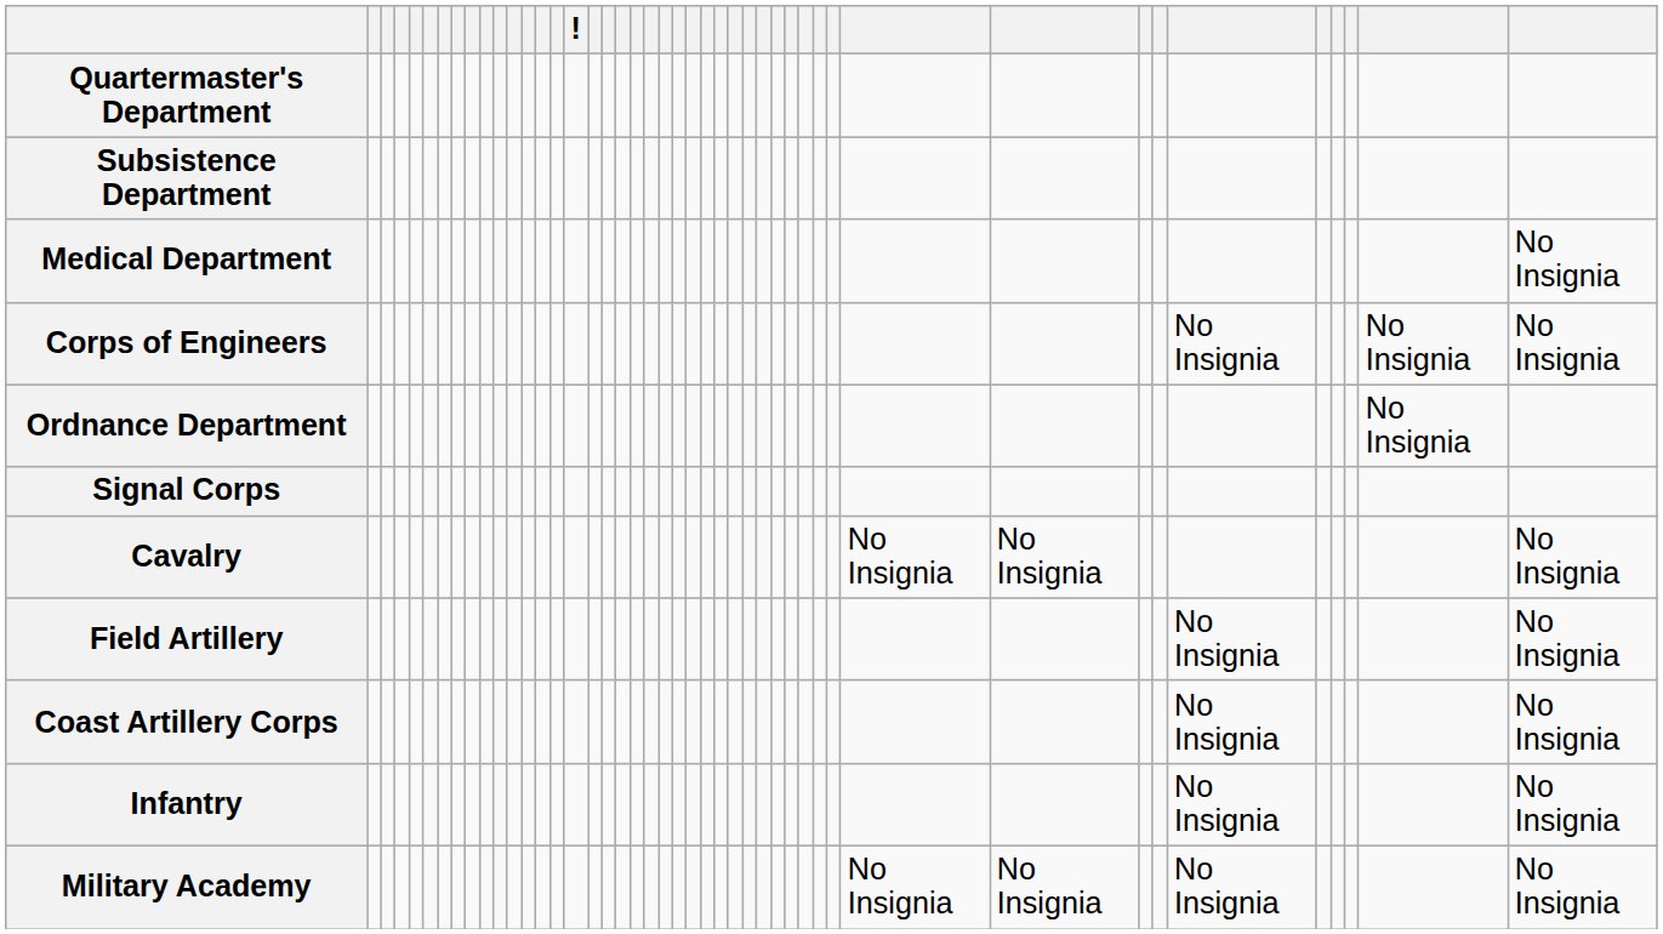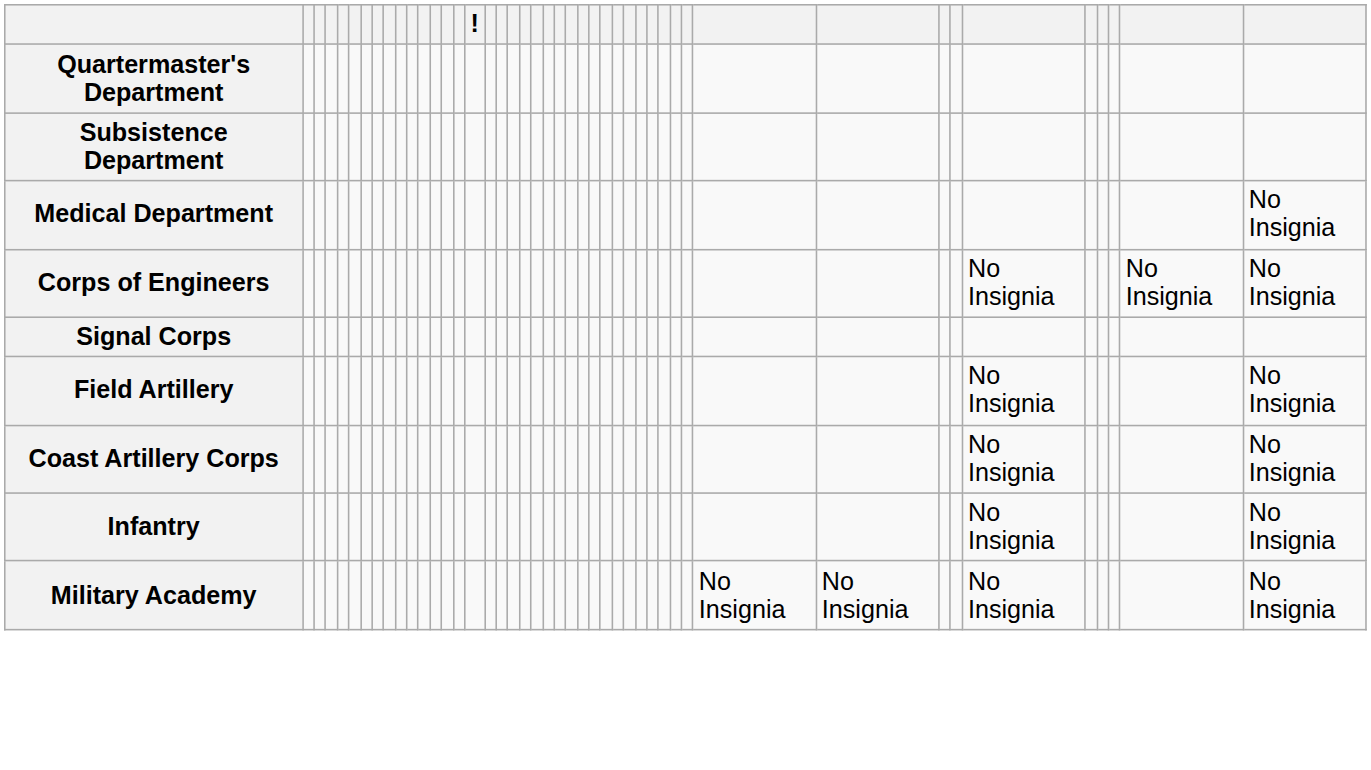 <table Class="wikitable">
 <tr style="text-align:center;">
 <th></th>
 <th><small></small></th>
 <th><small></small></th>
 <th><small></small></th>
 <th><small></small></th>
 <th><small></small></th>
 <th><small></small></th>
 <th><small></small></th>
 <th><small></small></th>
 <th><small></small></th>
 <th><small></small></th>
 <th><small></small></th>
 <th><small></small></th>
 <th><small></small></th>
 <th><small></small></th>
 <th>!<small></small></th>
 <th><small></small></th>
 <th><small></small></th>
 <th><small></small></th>
 <th><small></small></th>
 <th><small></small></th>
 <th><small></small></th>
 <th><small></small></th>
 <th><small></small></th>
 <th><small></small></th>
 <th><small></small></th>
 <th><small></small></th>
 <th><small></small></th>
 <th><small></small></th>
 <th><small></small></th>
 <th><small></small></th>
 <th><small></small></th>
 <th><small></small></th>
 <th><small></small></th>
 <th><small></small></th>
 <th><small></small></th>
 <th><small></small></th>
 <th><small></small></th>
 <th><small></small></th>
 <th><small></small></th>
 <th><small></small></th>
 <th><small></small></th>
 <th><small></small></th>
 <th><small></small></th>
 </tr>
 <tr>
 <th>Quartermaster's Department</th>
 <td></td>
 <td></td>
 <td></td>
 <td></td>
 <td></td>
 <td></td>
 <td></td>
 <td></td>
 <td></td>
 <td></td>
 <td></td>
 <td></td>
 <td></td>
 <td></td>
 <td></td>
 <td></td>
 <td></td>
 <td></td>
 <td></td>
 <td></td>
 <td></td>
 <td></td>
 <td></td>
 <td></td>
 <td></td>
 <td></td>
 <td></td>
 <td></td>
 <td></td>
 <td></td>
 <td></td>
 <td></td>
 <td></td>
 <td></td>
 <td></td>
 <td></td>
 <td></td>
 <td></td>
 <td></td>
 <td></td>
 <td></td>
 <td></td>
 <td></td>
 </tr>
 <tr>
 <th>Subsistence Department</th>
 <td></td>
 <td></td>
 <td></td>
 <td></td>
 <td></td>
 <td></td>
 <td></td>
 <td></td>
 <td></td>
 <td></td>
 <td></td>
 <td></td>
 <td></td>
 <td></td>
 <td></td>
 <td></td>
 <td></td>
 <td></td>
 <td></td>
 <td></td>
 <td></td>
 <td></td>
 <td></td>
 <td></td>
 <td></td>
 <td></td>
 <td></td>
 <td></td>
 <td></td>
 <td></td>
 <td></td>
 <td></td>
 <td></td>
 <td></td>
 <td></td>
 <td></td>
 <td></td>
 <td></td>
 <td></td>
 <td></td>
 <td></td>
 <td></td>
 <td></td>
 </tr>
 <tr>
 <th>Medical Department</th>
 <td></td>
 <td></td>
 <td></td>
 <td></td>
 <td></td>
 <td></td>
 <td></td>
 <td></td>
 <td></td>
 <td></td>
 <td></td>
 <td></td>
 <td></td>
 <td></td>
 <td></td>
 <td></td>
 <td></td>
 <td></td>
 <td></td>
 <td></td>
 <td></td>
 <td></td>
 <td></td>
 <td></td>
 <td></td>
 <td></td>
 <td></td>
 <td></td>
 <td></td>
 <td></td>
 <td></td>
 <td></td>
 <td></td>
 <td></td>
 <td></td>
 <td></td>
 <td></td>
 <td></td>
 <td></td>
 <td></td>
 <td></td>
 <td></td>
 <td>No Insignia</td>
 </tr>
 <tr>
 <th>Corps of Engineers</th>
 <td></td>
 <td></td>
 <td></td>
 <td></td>
 <td></td>
 <td></td>
 <td></td>
 <td></td>
 <td></td>
 <td></td>
 <td></td>
 <td></td>
 <td></td>
 <td></td>
 <td></td>
 <td></td>
 <td></td>
 <td></td>
 <td></td>
 <td></td>
 <td></td>
 <td></td>
 <td></td>
 <td></td>
 <td></td>
 <td></td>
 <td></td>
 <td></td>
 <td></td>
 <td></td>
 <td></td>
 <td></td>
 <td></td>
 <td></td>
 <td></td>
 <td></td>
 <td></td>
 <td>No Insignia</td>
 <td></td>
 <td></td>
 <td></td>
 <td>No Insignia</td>
 <td>No Insignia</td>
 </tr>
 <tr>
-<th>Ordnance Department</th>
-<td></td>
-<td></td>
-<td></td>
-<td></td>
-<td></td>
-<td></td>
-<td></td>
-<td></td>
-<td></td>
-<td></td>
-<td></td>
-<td></td>
-<td></td>
-<td></td>
-<td></td>
-<td></td>
-<td></td>
-<td></td>
-<td></td>
-<td></td>
-<td></td>
-<td></td>
-<td></td>
-<td></td>
-<td></td>
-<td></td>
-<td></td>
-<td></td>
-<td></td>
-<td></td>
-<td></td>
-<td></td>
-<td></td>
-<td></td>
-<td></td>
-<td></td>
-<td></td>
-<td></td>
-<td></td>
-<td></td>
-<td></td>
-<td>No Insignia</td>
-<td></td>
-</tr>
-<tr>
 <th>Signal Corps</th>
 <td></td>
 <td></td>
 <td></td>
 <td></td>
 <td></td>
 <td></td>
 <td></td>
 <td></td>
 <td></td>
 <td></td>
 <td></td>
 <td></td>
 <td></td>
 <td></td>
 <td></td>
 <td></td>
 <td></td>
 <td></td>
 <td></td>
 <td></td>
 <td></td>
 <td></td>
 <td></td>
 <td></td>
 <td></td>
 <td></td>
 <td></td>
 <td></td>
 <td></td>
 <td></td>
 <td></td>
 <td></td>
 <td></td>
 <td></td>
 <td></td>
 <td></td>
 <td></td>
 <td></td>
 <td></td>
 <td></td>
 <td></td>
 <td></td>
 <td></td>
-</tr>
-<tr>
-<th>Cavalry</th>
-<td></td>
-<td></td>
-<td></td>
-<td></td>
-<td></td>
-<td></td>
-<td></td>
-<td></td>
-<td></td>
-<td></td>
-<td></td>
-<td></td>
-<td></td>
-<td></td>
-<td></td>
-<td></td>
-<td></td>
-<td></td>
-<td></td>
-<td></td>
-<td></td>
-<td></td>
-<td></td>
-<td></td>
-<td></td>
-<td></td>
-<td></td>
-<td></td>
-<td></td>
-<td></td>
-<td></td>
-<td></td>
-<td></td>
-<td>No Insignia</td>
-<td>No Insignia</td>
-<td></td>
-<td></td>
-<td></td>
-<td></td>
-<td></td>
-<td></td>
-<td></td>
-<td>No Insignia</td>
 </tr>
 <tr>
 <th>Field Artillery</th>
 <td></td>
 <td></td>
 <td></td>
 <td></td>
 <td></td>
 <td></td>
 <td></td>
 <td></td>
 <td></td>
 <td></td>
 <td></td>
 <td></td>
 <td></td>
 <td></td>
 <td></td>
 <td></td>
 <td></td>
 <td></td>
 <td></td>
 <td></td>
 <td></td>
 <td></td>
 <td></td>
 <td></td>
 <td></td>
 <td></td>
 <td></td>
 <td></td>
 <td></td>
 <td></td>
 <td></td>
 <td></td>
 <td></td>
 <td></td>
 <td></td>
 <td></td>
 <td></td>
 <td>No Insignia</td>
 <td></td>
 <td></td>
 <td></td>
 <td></td>
 <td>No Insignia</td>
 </tr>
 <tr>
 <th>Coast Artillery Corps</th>
 <td></td>
 <td></td>
 <td></td>
 <td></td>
 <td></td>
 <td></td>
 <td></td>
 <td></td>
 <td></td>
 <td></td>
 <td></td>
 <td></td>
 <td></td>
 <td></td>
 <td></td>
 <td></td>
 <td></td>
 <td></td>
 <td></td>
 <td></td>
 <td></td>
 <td></td>
 <td></td>
 <td></td>
 <td></td>
 <td></td>
 <td></td>
 <td></td>
 <td></td>
 <td></td>
 <td></td>
 <td></td>
 <td></td>
 <td></td>
 <td></td>
 <td></td>
 <td></td>
 <td>No Insignia</td>
 <td></td>
 <td></td>
 <td></td>
 <td></td>
 <td>No Insignia</td>
 </tr>
 <tr>
 <th>Infantry</th>
 <td></td>
 <td></td>
 <td></td>
 <td></td>
 <td></td>
 <td></td>
 <td></td>
 <td></td>
 <td></td>
 <td></td>
 <td></td>
 <td></td>
 <td></td>
 <td></td>
 <td></td>
 <td></td>
 <td></td>
 <td></td>
 <td></td>
 <td></td>
 <td></td>
 <td></td>
 <td></td>
 <td></td>
 <td></td>
 <td></td>
 <td></td>
 <td></td>
 <td></td>
 <td></td>
 <td></td>
 <td></td>
 <td></td>
 <td></td>
 <td></td>
 <td></td>
 <td></td>
 <td>No Insignia</td>
 <td></td>
 <td></td>
 <td></td>
 <td></td>
 <td>No Insignia</td>
 </tr>
 <tr>
 <th>Military Academy</th>
 <td></td>
 <td></td>
 <td></td>
 <td></td>
 <td></td>
 <td></td>
 <td></td>
 <td></td>
 <td></td>
 <td></td>
 <td></td>
 <td></td>
 <td></td>
 <td></td>
 <td></td>
 <td></td>
 <td></td>
 <td></td>
 <td></td>
 <td></td>
 <td></td>
 <td></td>
 <td></td>
 <td></td>
 <td></td>
 <td></td>
 <td></td>
 <td></td>
 <td></td>
 <td></td>
 <td></td>
 <td></td>
 <td></td>
 <td>No Insignia</td>
 <td>No Insignia</td>
 <td></td>
 <td></td>
 <td>No Insignia</td>
 <td></td>
 <td></td>
 <td></td>
 <td></td>
 <td>No Insignia</td>
 </tr>
 </table>
